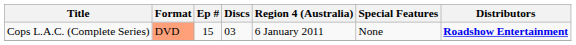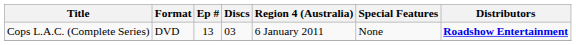 <table class="wikitable">
 <tr>
 <th>Title</th>
 <th>Format</th>
 <th>Ep #</th>
 <th>Discs</th>
 <th>Region 4 (Australia)</th>
 <th>Special Features</th>
 <th>Distributors</th>
 </tr>
 <tr>
 <td>Cops L.A.C. (Complete Series)</td>
-<td style="background: lightsalmon;">DVD</td>
-<td style="text-align:center;">15</td>
+<td>DVD</td>
+<td style="text-align:center;">13</td>
 <td>03</td>
 <td>6 January 2011</td>
 <td>None</td>
 <td><strong><a href='#'>Roadshow Entertainment</a></strong></td>
 </tr>
 <tr>
 </tr>
 </table>
